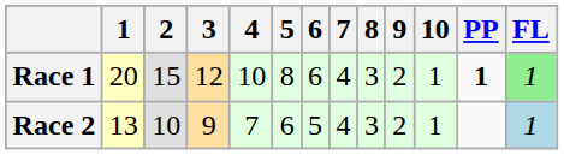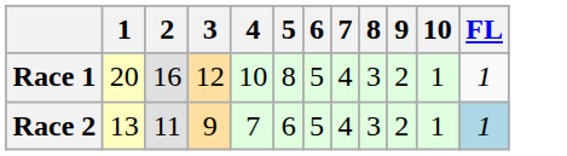 <table class="wikitable" style="font-size: 85%;">
 <tr>
 <th></th>
 <th>1</th>
 <th>2</th>
 <th>3</th>
 <th>4</th>
 <th>5</th>
 <th>6</th>
 <th>7</th>
 <th>8</th>
 <th>9</th>
 <th>10</th>
-<th><a href='#'>PP</a></th>
 <th><a href='#'>FL</a></th>
 </tr>
 <tr align="center">
 <th>Race 1</th>
 <td style="background:#FFFFBF;">20</td>
-<td style="background:#DFDFDF;">15</td>
+<td style="background:#DFDFDF;">16</td>
 <td style="background:#FFDF9F;">12</td>
 <td style="background:#DFFFDF;">10</td>
 <td style="background:#DFFFDF;">8</td>
-<td style="background:#DFFFDF;">6</td>
+<td style="background:#DFFFDF;">5</td>
 <td style="background:#DFFFDF;">4</td>
 <td style="background:#DFFFDF;">3</td>
 <td style="background:#DFFFDF;">2</td>
 <td style="background:#DFFFDF;">1</td>
-<td><strong>1</strong></td>
-<td style="background: lightgreen;"><em>1</em></td>
+<td><em>1</em></td>
 </tr>
 <tr align="center">
 <th>Race 2</th>
 <td style="background:#FFFFBF;">13</td>
-<td style="background:#DFDFDF;">10</td>
+<td style="background:#DFDFDF;">11</td>
 <td style="background:#FFDF9F;">9</td>
 <td style="background:#DFFFDF;">7</td>
 <td style="background:#DFFFDF;">6</td>
 <td style="background:#DFFFDF;">5</td>
 <td style="background:#DFFFDF;">4</td>
 <td style="background:#DFFFDF;">3</td>
 <td style="background:#DFFFDF;">2</td>
 <td style="background:#DFFFDF;">1</td>
-<td></td>
 <td style="background: lightblue;"><em>1</em></td>
 </tr>
 </table>
